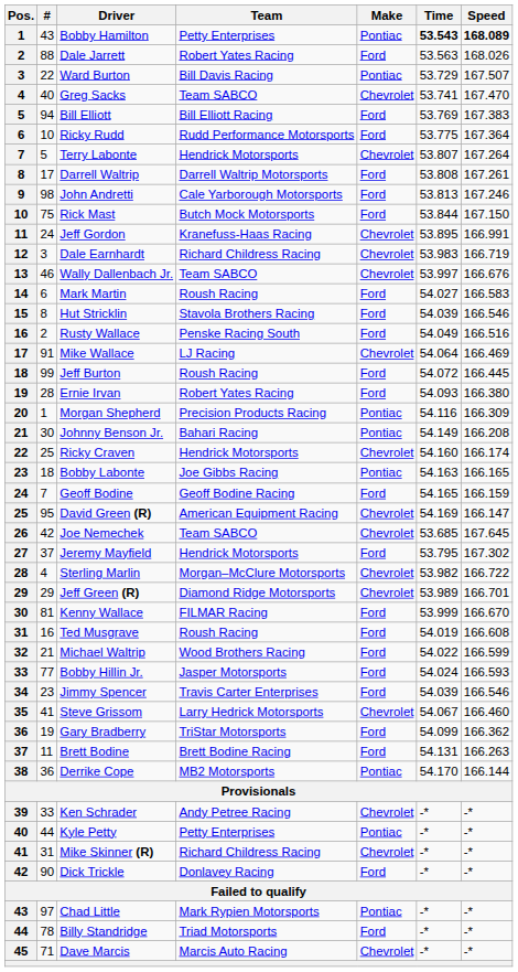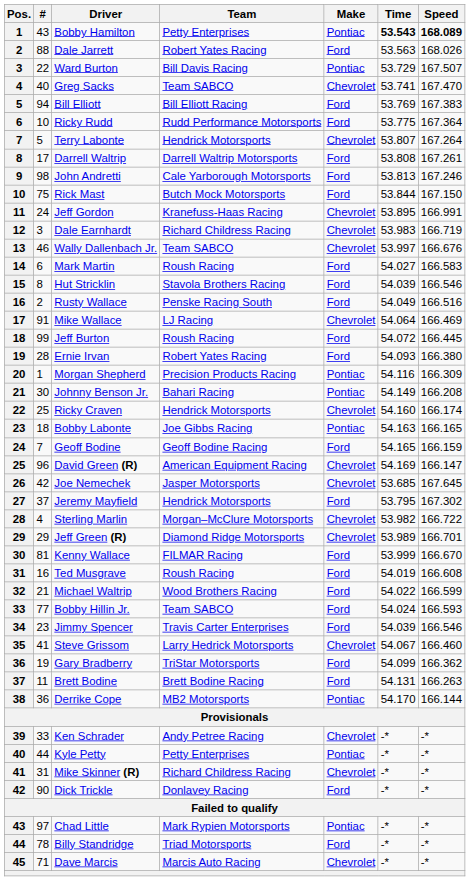 <table class="wikitable" style="font-size:95%">
 <tr>
 <th>Pos.</th>
 <th>#</th>
 <th>Driver</th>
 <th>Team</th>
 <th>Make</th>
 <th>Time</th>
 <th>Speed</th>
 </tr>
 <tr>
 <th>1</th>
 <td>43</td>
 <td><a href='#'>Bobby Hamilton</a></td>
 <td><a href='#'>Petty Enterprises</a></td>
 <td><a href='#'>Pontiac</a></td>
 <td><strong>53.543</strong></td>
 <td><strong>168.089</strong></td>
 </tr>
 <tr>
 <th>2</th>
 <td>88</td>
 <td><a href='#'>Dale Jarrett</a></td>
 <td><a href='#'>Robert Yates Racing</a></td>
 <td><a href='#'>Ford</a></td>
 <td>53.563</td>
 <td>168.026</td>
 </tr>
 <tr>
 <th>3</th>
 <td>22</td>
 <td><a href='#'>Ward Burton</a></td>
 <td><a href='#'>Bill Davis Racing</a></td>
 <td><a href='#'>Pontiac</a></td>
 <td>53.729</td>
 <td>167.507</td>
 </tr>
 <tr>
 <th>4</th>
 <td>40</td>
 <td><a href='#'>Greg Sacks</a></td>
 <td><a href='#'>Team SABCO</a></td>
 <td><a href='#'>Chevrolet</a></td>
 <td>53.741</td>
 <td>167.470</td>
 </tr>
 <tr>
 <th>5</th>
 <td>94</td>
 <td><a href='#'>Bill Elliott</a></td>
 <td><a href='#'>Bill Elliott Racing</a></td>
 <td><a href='#'>Ford</a></td>
 <td>53.769</td>
 <td>167.383</td>
 </tr>
 <tr>
 <th>6</th>
 <td>10</td>
 <td><a href='#'>Ricky Rudd</a></td>
 <td><a href='#'>Rudd Performance Motorsports</a></td>
 <td><a href='#'>Ford</a></td>
 <td>53.775</td>
 <td>167.364</td>
 </tr>
 <tr>
 <th>7</th>
 <td>5</td>
 <td><a href='#'>Terry Labonte</a></td>
 <td><a href='#'>Hendrick Motorsports</a></td>
 <td><a href='#'>Chevrolet</a></td>
 <td>53.807</td>
 <td>167.264</td>
 </tr>
 <tr>
 <th>8</th>
 <td>17</td>
 <td><a href='#'>Darrell Waltrip</a></td>
 <td><a href='#'>Darrell Waltrip Motorsports</a></td>
 <td><a href='#'>Ford</a></td>
 <td>53.808</td>
 <td>167.261</td>
 </tr>
 <tr>
 <th>9</th>
 <td>98</td>
 <td><a href='#'>John Andretti</a></td>
 <td><a href='#'>Cale Yarborough Motorsports</a></td>
 <td><a href='#'>Ford</a></td>
 <td>53.813</td>
 <td>167.246</td>
 </tr>
 <tr>
 <th>10</th>
 <td>75</td>
 <td><a href='#'>Rick Mast</a></td>
 <td><a href='#'>Butch Mock Motorsports</a></td>
 <td><a href='#'>Ford</a></td>
 <td>53.844</td>
 <td>167.150</td>
 </tr>
 <tr>
 <th>11</th>
 <td>24</td>
 <td><a href='#'>Jeff Gordon</a></td>
 <td><a href='#'>Kranefuss-Haas Racing</a></td>
 <td><a href='#'>Chevrolet</a></td>
 <td>53.895</td>
 <td>166.991</td>
 </tr>
 <tr>
 <th>12</th>
 <td>3</td>
 <td><a href='#'>Dale Earnhardt</a></td>
 <td><a href='#'>Richard Childress Racing</a></td>
 <td><a href='#'>Chevrolet</a></td>
 <td>53.983</td>
 <td>166.719</td>
 </tr>
 <tr>
 <th>13</th>
 <td>46</td>
 <td><a href='#'>Wally Dallenbach Jr.</a></td>
 <td><a href='#'>Team SABCO</a></td>
 <td><a href='#'>Chevrolet</a></td>
 <td>53.997</td>
 <td>166.676</td>
 </tr>
 <tr>
 <th>14</th>
 <td>6</td>
 <td><a href='#'>Mark Martin</a></td>
 <td><a href='#'>Roush Racing</a></td>
 <td><a href='#'>Ford</a></td>
 <td>54.027</td>
 <td>166.583</td>
 </tr>
 <tr>
 <th>15</th>
 <td>8</td>
 <td><a href='#'>Hut Stricklin</a></td>
 <td><a href='#'>Stavola Brothers Racing</a></td>
 <td><a href='#'>Ford</a></td>
 <td>54.039</td>
 <td>166.546</td>
 </tr>
 <tr>
 <th>16</th>
 <td>2</td>
 <td><a href='#'>Rusty Wallace</a></td>
 <td><a href='#'>Penske Racing South</a></td>
 <td><a href='#'>Ford</a></td>
 <td>54.049</td>
 <td>166.516</td>
 </tr>
 <tr>
 <th>17</th>
 <td>91</td>
 <td><a href='#'>Mike Wallace</a></td>
 <td><a href='#'>LJ Racing</a></td>
 <td><a href='#'>Chevrolet</a></td>
 <td>54.064</td>
 <td>166.469</td>
 </tr>
 <tr>
 <th>18</th>
 <td>99</td>
 <td><a href='#'>Jeff Burton</a></td>
 <td><a href='#'>Roush Racing</a></td>
 <td><a href='#'>Ford</a></td>
 <td>54.072</td>
 <td>166.445</td>
 </tr>
 <tr>
 <th>19</th>
 <td>28</td>
 <td><a href='#'>Ernie Irvan</a></td>
 <td><a href='#'>Robert Yates Racing</a></td>
 <td><a href='#'>Ford</a></td>
 <td>54.093</td>
 <td>166.380</td>
 </tr>
 <tr>
 <th>20</th>
 <td>1</td>
 <td><a href='#'>Morgan Shepherd</a></td>
 <td><a href='#'>Precision Products Racing</a></td>
 <td><a href='#'>Pontiac</a></td>
 <td>54.116</td>
 <td>166.309</td>
 </tr>
 <tr>
 <th>21</th>
 <td>30</td>
 <td><a href='#'>Johnny Benson Jr.</a></td>
 <td><a href='#'>Bahari Racing</a></td>
 <td><a href='#'>Pontiac</a></td>
 <td>54.149</td>
 <td>166.208</td>
 </tr>
 <tr>
 <th>22</th>
 <td>25</td>
 <td><a href='#'>Ricky Craven</a></td>
 <td><a href='#'>Hendrick Motorsports</a></td>
 <td><a href='#'>Chevrolet</a></td>
 <td>54.160</td>
 <td>166.174</td>
 </tr>
 <tr>
 <th>23</th>
 <td>18</td>
 <td><a href='#'>Bobby Labonte</a></td>
 <td><a href='#'>Joe Gibbs Racing</a></td>
 <td><a href='#'>Pontiac</a></td>
 <td>54.163</td>
 <td>166.165</td>
 </tr>
 <tr>
 <th>24</th>
 <td>7</td>
 <td><a href='#'>Geoff Bodine</a></td>
 <td><a href='#'>Geoff Bodine Racing</a></td>
 <td><a href='#'>Ford</a></td>
 <td>54.165</td>
 <td>166.159</td>
 </tr>
 <tr>
 <th>25</th>
-<td>95</td>
+<td>96</td>
 <td><a href='#'>David Green</a> <strong>(R)</strong></td>
 <td><a href='#'>American Equipment Racing</a></td>
 <td><a href='#'>Chevrolet</a></td>
 <td>54.169</td>
 <td>166.147</td>
 </tr>
 <tr>
 <th>26</th>
 <td>42</td>
 <td><a href='#'>Joe Nemechek</a></td>
-<td><a href='#'>Team SABCO</a></td>
+<td><a href='#'>Jasper Motorsports</a></td>
 <td><a href='#'>Chevrolet</a></td>
 <td>53.685</td>
 <td>167.645</td>
 </tr>
 <tr>
 <th>27</th>
 <td>37</td>
 <td><a href='#'>Jeremy Mayfield</a></td>
 <td><a href='#'>Hendrick Motorsports</a></td>
 <td><a href='#'>Ford</a></td>
 <td>53.795</td>
 <td>167.302</td>
 </tr>
 <tr>
 <th>28</th>
 <td>4</td>
 <td><a href='#'>Sterling Marlin</a></td>
 <td><a href='#'>Morgan–McClure Motorsports</a></td>
 <td><a href='#'>Chevrolet</a></td>
 <td>53.982</td>
 <td>166.722</td>
 </tr>
 <tr>
 <th>29</th>
 <td>29</td>
 <td><a href='#'>Jeff Green</a> <strong>(R)</strong></td>
 <td><a href='#'>Diamond Ridge Motorsports</a></td>
 <td><a href='#'>Chevrolet</a></td>
 <td>53.989</td>
 <td>166.701</td>
 </tr>
 <tr>
 <th>30</th>
 <td>81</td>
 <td><a href='#'>Kenny Wallace</a></td>
 <td><a href='#'>FILMAR Racing</a></td>
 <td><a href='#'>Ford</a></td>
 <td>53.999</td>
 <td>166.670</td>
 </tr>
 <tr>
 <th>31</th>
 <td>16</td>
 <td><a href='#'>Ted Musgrave</a></td>
 <td><a href='#'>Roush Racing</a></td>
 <td><a href='#'>Ford</a></td>
 <td>54.019</td>
 <td>166.608</td>
 </tr>
 <tr>
 <th>32</th>
 <td>21</td>
 <td><a href='#'>Michael Waltrip</a></td>
 <td><a href='#'>Wood Brothers Racing</a></td>
 <td><a href='#'>Ford</a></td>
 <td>54.022</td>
 <td>166.599</td>
 </tr>
 <tr>
 <th>33</th>
 <td>77</td>
 <td><a href='#'>Bobby Hillin Jr.</a></td>
-<td><a href='#'>Jasper Motorsports</a></td>
+<td><a href='#'>Team SABCO</a></td>
 <td><a href='#'>Ford</a></td>
 <td>54.024</td>
 <td>166.593</td>
 </tr>
 <tr>
 <th>34</th>
 <td>23</td>
 <td><a href='#'>Jimmy Spencer</a></td>
 <td><a href='#'>Travis Carter Enterprises</a></td>
 <td><a href='#'>Ford</a></td>
 <td>54.039</td>
 <td>166.546</td>
 </tr>
 <tr>
 <th>35</th>
 <td>41</td>
 <td><a href='#'>Steve Grissom</a></td>
 <td><a href='#'>Larry Hedrick Motorsports</a></td>
 <td><a href='#'>Chevrolet</a></td>
 <td>54.067</td>
 <td>166.460</td>
 </tr>
 <tr>
 <th>36</th>
 <td>19</td>
 <td><a href='#'>Gary Bradberry</a></td>
 <td><a href='#'>TriStar Motorsports</a></td>
 <td><a href='#'>Ford</a></td>
 <td>54.099</td>
 <td>166.362</td>
 </tr>
 <tr>
 <th>37</th>
 <td>11</td>
 <td><a href='#'>Brett Bodine</a></td>
 <td><a href='#'>Brett Bodine Racing</a></td>
 <td><a href='#'>Ford</a></td>
 <td>54.131</td>
 <td>166.263</td>
 </tr>
 <tr>
 <th>38</th>
 <td>36</td>
 <td><a href='#'>Derrike Cope</a></td>
 <td><a href='#'>MB2 Motorsports</a></td>
 <td><a href='#'>Pontiac</a></td>
 <td>54.170</td>
 <td>166.144</td>
 </tr>
 <tr>
 <th colspan="7">Provisionals</th>
 </tr>
 <tr>
 <th>39</th>
 <td>33</td>
 <td><a href='#'>Ken Schrader</a></td>
 <td><a href='#'>Andy Petree Racing</a></td>
 <td><a href='#'>Chevrolet</a></td>
 <td>-*</td>
 <td>-*</td>
 </tr>
 <tr>
 <th>40</th>
 <td>44</td>
 <td><a href='#'>Kyle Petty</a></td>
 <td><a href='#'>Petty Enterprises</a></td>
 <td><a href='#'>Pontiac</a></td>
 <td>-*</td>
 <td>-*</td>
 </tr>
 <tr>
 <th>41</th>
 <td>31</td>
 <td><a href='#'>Mike Skinner</a> <strong>(R)</strong></td>
 <td><a href='#'>Richard Childress Racing</a></td>
 <td><a href='#'>Chevrolet</a></td>
 <td>-*</td>
 <td>-*</td>
 </tr>
 <tr>
 <th>42</th>
 <td>90</td>
 <td><a href='#'>Dick Trickle</a></td>
 <td><a href='#'>Donlavey Racing</a></td>
 <td><a href='#'>Ford</a></td>
 <td>-*</td>
 <td>-*</td>
 </tr>
 <tr>
 <th colspan="7">Failed to qualify</th>
 </tr>
 <tr>
 <th>43</th>
 <td>97</td>
 <td><a href='#'>Chad Little</a></td>
 <td><a href='#'>Mark Rypien Motorsports</a></td>
 <td><a href='#'>Pontiac</a></td>
 <td>-*</td>
 <td>-*</td>
 </tr>
 <tr>
 <th>44</th>
 <td>78</td>
 <td><a href='#'>Billy Standridge</a></td>
 <td><a href='#'>Triad Motorsports</a></td>
 <td><a href='#'>Ford</a></td>
 <td>-*</td>
 <td>-*</td>
 </tr>
 <tr>
 <th>45</th>
 <td>71</td>
 <td><a href='#'>Dave Marcis</a></td>
 <td><a href='#'>Marcis Auto Racing</a></td>
 <td><a href='#'>Chevrolet</a></td>
 <td>-*</td>
 <td>-*</td>
 </tr>
 <tr>
 <th colspan="7"></th>
 </tr>
 </table>
